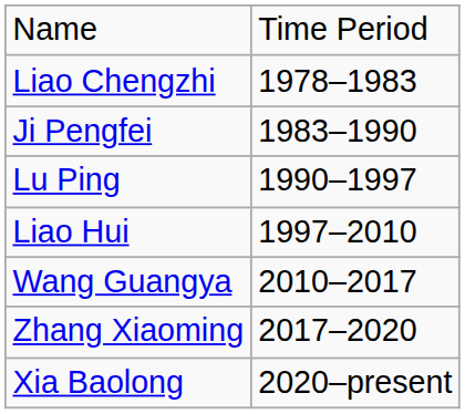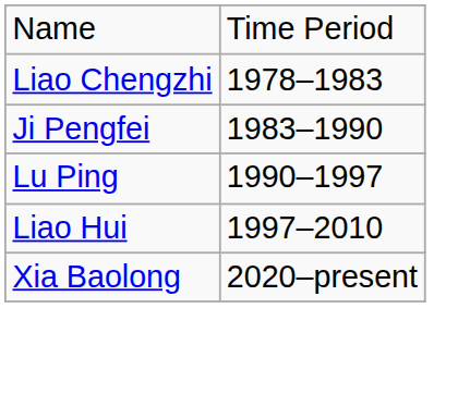 <table class="wikitable">
 <tr>
 <td>Name</td>
 <td>Time Period</td>
 </tr>
 <tr>
 <td><a href='#'>Liao Chengzhi</a></td>
 <td>1978–1983</td>
 </tr>
 <tr>
 <td><a href='#'>Ji Pengfei</a></td>
 <td>1983–1990</td>
 </tr>
 <tr>
 <td><a href='#'>Lu Ping</a></td>
 <td>1990–1997</td>
 </tr>
 <tr>
 <td><a href='#'>Liao Hui</a></td>
 <td>1997–2010</td>
 </tr>
 <tr>
-<td><a href='#'>Wang Guangya</a></td>
-<td>2010–2017</td>
-</tr>
-<tr>
-<td><a href='#'>Zhang Xiaoming</a></td>
-<td>2017–2020</td>
-</tr>
-<tr>
 <td><a href='#'>Xia Baolong</a></td>
 <td>2020–present</td>
 </tr>
 </table>
